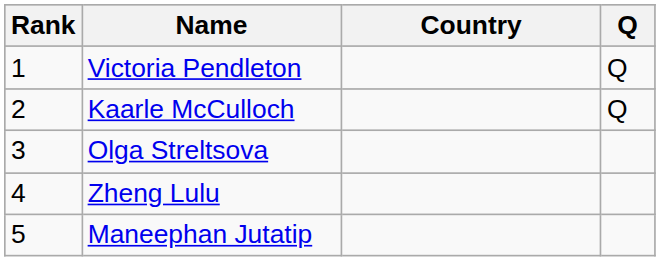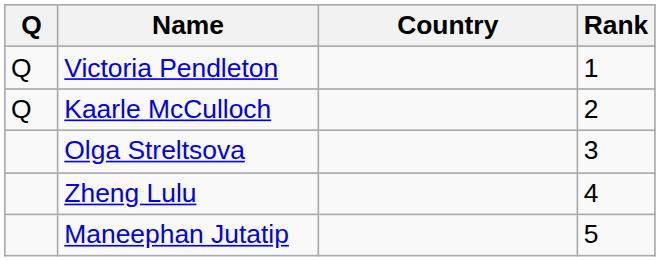 <table class="wikitable">
 <tr>
-<th width=20>Rank</th>
+<th width=25>Q</th>
 <th width=150>Name</th>
 <th width=150>Country</th>
-<th width=25>Q</th>
+<th width=20>Rank</th>
 </tr>
 <tr>
-<td>1</td>
+<td>Q</td>
 <td><a href='#'>Victoria Pendleton</a></td>
 <td></td>
-<td>Q</td>
+<td>1</td>
 </tr>
 <tr>
-<td>2</td>
+<td>Q</td>
 <td><a href='#'>Kaarle McCulloch</a></td>
 <td></td>
-<td>Q</td>
+<td>2</td>
 </tr>
 <tr>
-<td>3</td>
+<td></td>
 <td><a href='#'>Olga Streltsova</a></td>
 <td></td>
-<td></td>
+<td>3</td>
 </tr>
 <tr>
-<td>4</td>
+<td></td>
 <td><a href='#'>Zheng Lulu</a></td>
 <td></td>
-<td></td>
+<td>4</td>
 </tr>
 <tr>
-<td>5</td>
+<td></td>
 <td><a href='#'>Maneephan Jutatip</a></td>
 <td></td>
-<td></td>
+<td>5</td>
 </tr>
 </table>
